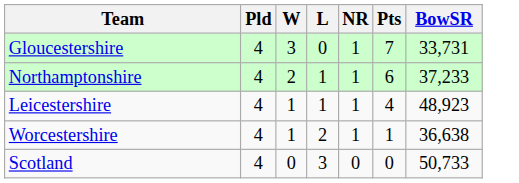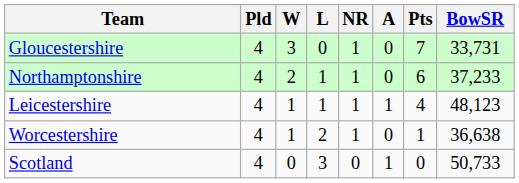 <table class="wikitable" style="text-align: center;">
 <tr>
 <th width=200>Team</th>
 <th width=20>Pld</th>
 <th width=20>W</th>
 <th width=20>L</th>
 <th width=20>NR</th>
+<th width=20>A</th>
 <th width=20>Pts</th>
 <th width=60><a href='#'>BowSR</a></th>
 </tr>
 <tr bgcolor="#ccffcc">
 <td align=left><a href='#'>Gloucestershire</a></td>
 <td>4</td>
 <td>3</td>
 <td>0</td>
 <td>1</td>
+<td>0</td>
 <td>7</td>
 <td>33,731</td>
 </tr>
 <tr bgcolor="#ccffcc">
 <td align=left><a href='#'>Northamptonshire</a></td>
 <td>4</td>
 <td>2</td>
 <td>1</td>
 <td>1</td>
+<td>0</td>
 <td>6</td>
 <td>37,233</td>
 </tr>
 <tr>
 <td align=left><a href='#'>Leicestershire</a></td>
 <td>4</td>
 <td>1</td>
 <td>1</td>
 <td>1</td>
+<td>1</td>
 <td>4</td>
-<td>48,923</td>
+<td>48,123</td>
 </tr>
 <tr>
 <td align=left><a href='#'>Worcestershire</a></td>
 <td>4</td>
 <td>1</td>
 <td>2</td>
 <td>1</td>
+<td>0</td>
 <td>1</td>
 <td>36,638</td>
 </tr>
 <tr>
 <td align=left><a href='#'>Scotland</a></td>
 <td>4</td>
 <td>0</td>
 <td>3</td>
 <td>0</td>
+<td>1</td>
 <td>0</td>
 <td>50,733</td>
 </tr>
 </table>
